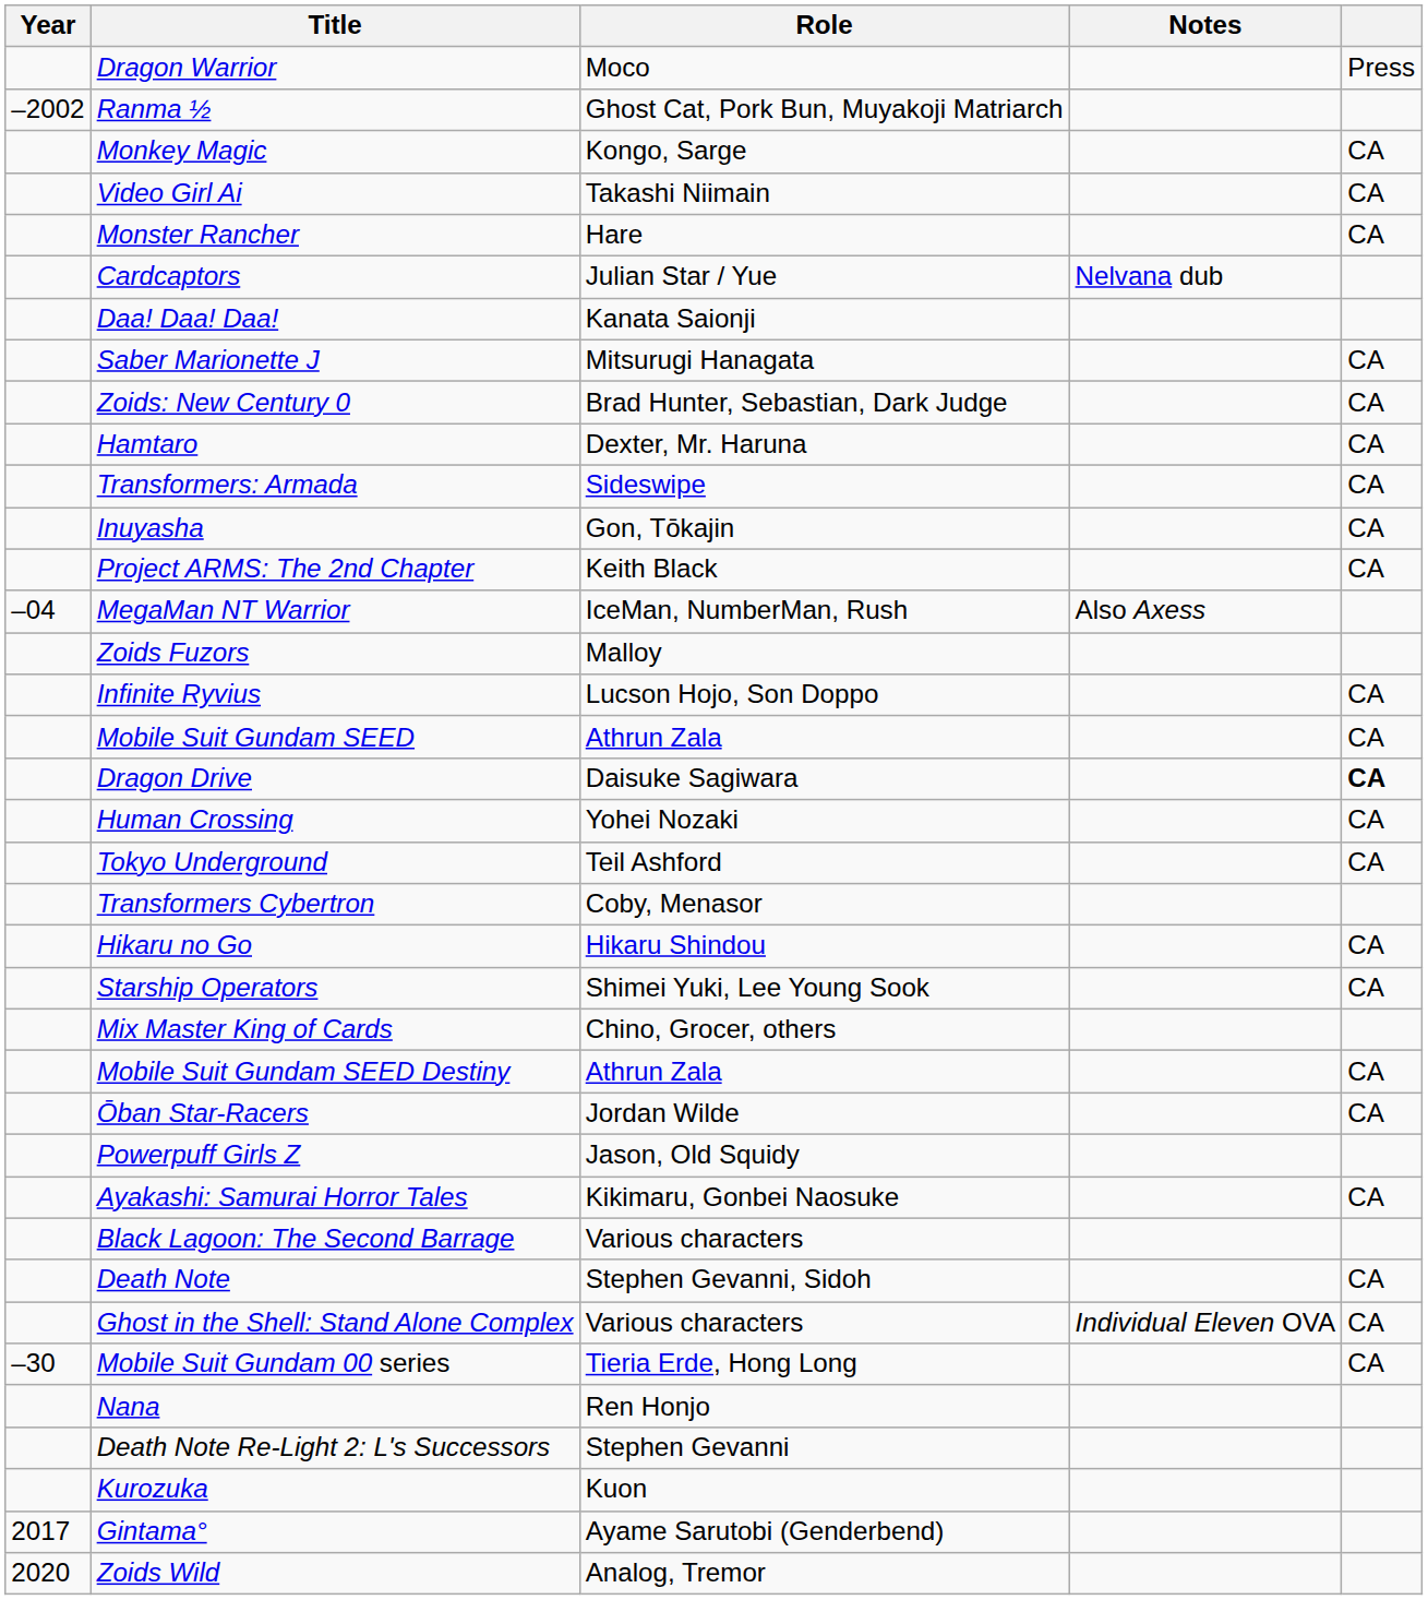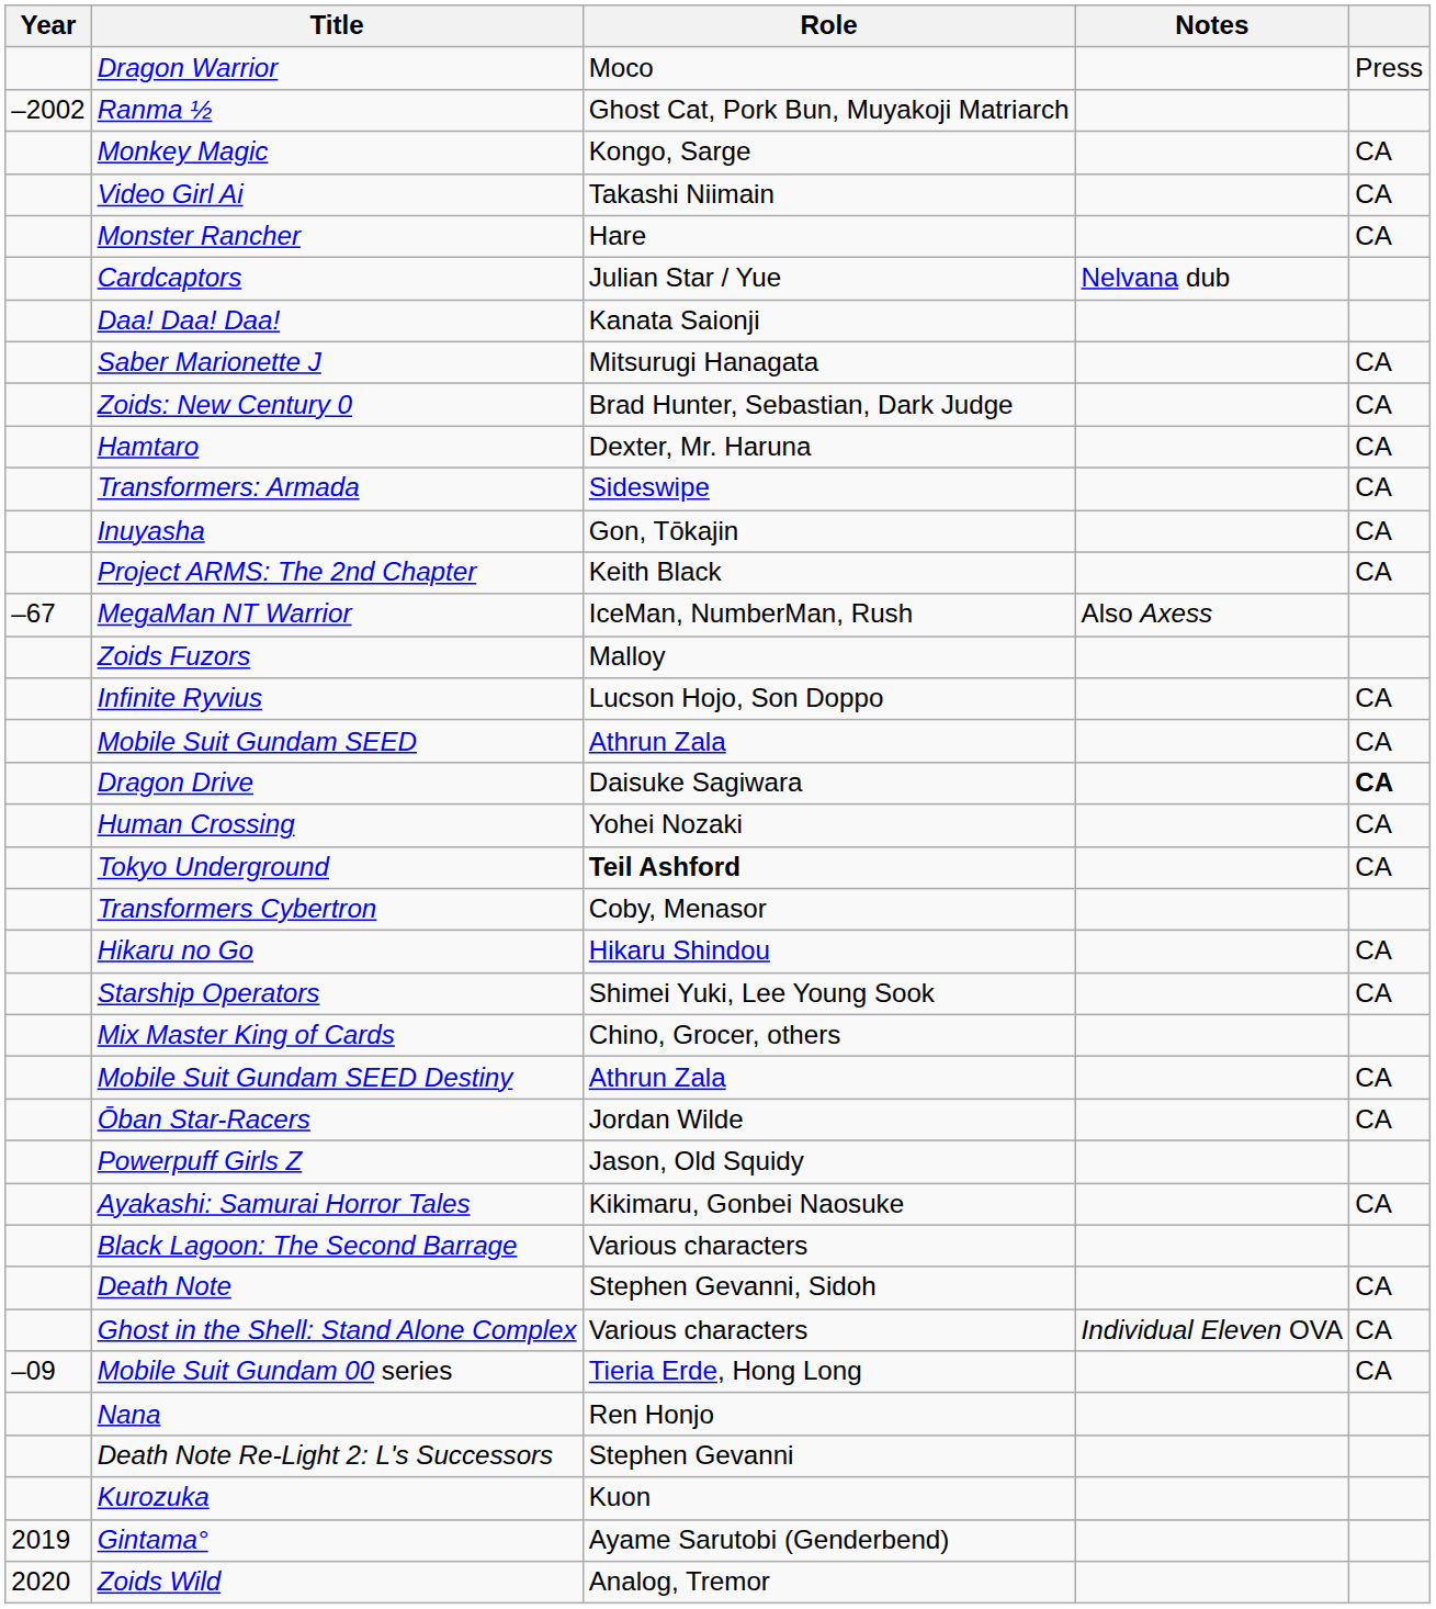 <table class="wikitable sortable plainrowheaders">
 <tr>
 <th>Year</th>
 <th>Title</th>
 <th>Role</th>
 <th class="unsortable">Notes</th>
 <th class="unsortable"></th>
 </tr>
 <tr>
 <td></td>
 <td><em><a href='#'>Dragon Warrior</a></em></td>
 <td>Moco</td>
 <td></td>
 <td>Press</td>
 </tr>
 <tr>
 <td>–2002</td>
 <td><em><a href='#'>Ranma ½</a></em></td>
 <td>Ghost Cat, Pork Bun, Muyakoji Matriarch</td>
 <td></td>
 <td></td>
 </tr>
 <tr>
 <td></td>
 <td><em><a href='#'>Monkey Magic</a></em></td>
 <td>Kongo, Sarge</td>
 <td></td>
 <td>CA</td>
 </tr>
 <tr>
 <td></td>
 <td><em><a href='#'>Video Girl Ai</a></em></td>
 <td>Takashi Niimain</td>
 <td></td>
 <td>CA</td>
 </tr>
 <tr>
 <td></td>
 <td><em><a href='#'>Monster Rancher</a></em></td>
 <td>Hare</td>
 <td></td>
 <td>CA</td>
 </tr>
 <tr>
 <td></td>
 <td><em><a href='#'>Cardcaptors</a></em></td>
 <td>Julian Star / Yue</td>
 <td><a href='#'>Nelvana</a> dub</td>
 <td style="text-align:center;"></td>
 </tr>
 <tr>
 <td></td>
 <td><em><a href='#'>Daa! Daa! Daa!</a></em></td>
 <td>Kanata Saionji</td>
 <td></td>
 <td style="text-align:center;"></td>
 </tr>
 <tr>
 <td></td>
 <td><em><a href='#'>Saber Marionette J</a></em></td>
 <td>Mitsurugi Hanagata</td>
 <td></td>
 <td>CA</td>
 </tr>
 <tr>
 <td></td>
 <td><em><a href='#'>Zoids: New Century 0</a></em></td>
 <td>Brad Hunter, Sebastian, Dark Judge</td>
 <td></td>
 <td>CA</td>
 </tr>
 <tr>
 <td></td>
 <td><em><a href='#'>Hamtaro</a></em></td>
 <td>Dexter, Mr. Haruna</td>
 <td></td>
 <td>CA</td>
 </tr>
 <tr>
 <td></td>
 <td><em><a href='#'>Transformers: Armada</a></em></td>
 <td><a href='#'>Sideswipe</a></td>
 <td></td>
 <td>CA</td>
 </tr>
 <tr>
 <td></td>
 <td><em><a href='#'>Inuyasha</a></em></td>
 <td>Gon, Tōkajin</td>
 <td></td>
 <td>CA</td>
 </tr>
 <tr>
 <td></td>
 <td><em><a href='#'>Project ARMS: The 2nd Chapter</a></em></td>
 <td>Keith Black</td>
 <td></td>
 <td>CA</td>
 </tr>
 <tr>
-<td>–04</td>
+<td>–67</td>
 <td><em><a href='#'>MegaMan NT Warrior</a></em></td>
 <td>IceMan, NumberMan, Rush</td>
 <td>Also <em>Axess</em></td>
 <td style="text-align:center;"></td>
 </tr>
 <tr>
 <td></td>
 <td><em><a href='#'>Zoids Fuzors</a></em></td>
 <td>Malloy</td>
 <td></td>
 <td style="text-align:center;"></td>
 </tr>
 <tr>
 <td></td>
 <td><em><a href='#'>Infinite Ryvius</a></em></td>
 <td>Lucson Hojo, Son Doppo</td>
 <td></td>
 <td>CA</td>
 </tr>
 <tr>
 <td></td>
 <td><em><a href='#'>Mobile Suit Gundam SEED</a></em></td>
 <td><a href='#'>Athrun Zala</a></td>
 <td></td>
 <td>CA</td>
 </tr>
 <tr>
 <td></td>
 <td><em><a href='#'>Dragon Drive</a></em></td>
 <td>Daisuke Sagiwara</td>
 <td></td>
 <td><strong>CA</strong></td>
 </tr>
 <tr>
 <td></td>
 <td><em><a href='#'>Human Crossing</a></em></td>
 <td>Yohei Nozaki</td>
 <td></td>
 <td>CA</td>
 </tr>
 <tr>
 <td></td>
 <td><em><a href='#'>Tokyo Underground</a></em></td>
-<td>Teil Ashford</td>
+<td><strong>Teil Ashford</strong></td>
 <td></td>
 <td>CA</td>
 </tr>
 <tr>
 <td></td>
 <td><em><a href='#'>Transformers Cybertron</a></em></td>
 <td>Coby, Menasor</td>
 <td></td>
 <td style="text-align:center;"></td>
 </tr>
 <tr>
 <td></td>
 <td><em><a href='#'>Hikaru no Go</a></em></td>
 <td><a href='#'>Hikaru Shindou</a></td>
 <td></td>
 <td>CA</td>
 </tr>
 <tr>
 <td></td>
 <td><em><a href='#'>Starship Operators</a></em></td>
 <td>Shimei Yuki, Lee Young Sook</td>
 <td></td>
 <td>CA</td>
 </tr>
 <tr>
 <td></td>
 <td><em><a href='#'>Mix Master King of Cards</a></em></td>
 <td>Chino, Grocer, others</td>
 <td></td>
 <td style="text-align:center;"></td>
 </tr>
 <tr>
 <td></td>
 <td><em><a href='#'>Mobile Suit Gundam SEED Destiny</a></em></td>
 <td><a href='#'>Athrun Zala</a></td>
 <td></td>
 <td>CA</td>
 </tr>
 <tr>
 <td></td>
 <td><em><a href='#'>Ōban Star-Racers</a></em></td>
 <td>Jordan Wilde</td>
 <td></td>
 <td>CA</td>
 </tr>
 <tr>
 <td></td>
 <td><em><a href='#'>Powerpuff Girls Z</a></em></td>
 <td>Jason, Old Squidy</td>
 <td></td>
 <td style="text-align:center;"></td>
 </tr>
 <tr>
 <td></td>
 <td><em><a href='#'>Ayakashi: Samurai Horror Tales</a></em></td>
 <td>Kikimaru, Gonbei Naosuke</td>
 <td></td>
 <td>CA</td>
 </tr>
 <tr>
 <td></td>
 <td><em><a href='#'>Black Lagoon: The Second Barrage</a></em></td>
 <td>Various characters</td>
 <td></td>
 <td style="text-align:center;"></td>
 </tr>
 <tr>
 <td></td>
 <td><em><a href='#'>Death Note</a></em></td>
 <td>Stephen Gevanni, Sidoh</td>
 <td></td>
 <td>CA</td>
 </tr>
 <tr>
 <td></td>
 <td><em><a href='#'>Ghost in the Shell: Stand Alone Complex</a></em></td>
 <td>Various characters</td>
 <td><em>Individual Eleven</em> OVA</td>
 <td>CA</td>
 </tr>
 <tr>
-<td>–30</td>
+<td>–09</td>
 <td><em><a href='#'>Mobile Suit Gundam 00</a></em> series</td>
 <td><a href='#'>Tieria Erde</a>, Hong Long</td>
 <td></td>
 <td>CA</td>
 </tr>
 <tr>
 <td></td>
 <td><em><a href='#'>Nana</a></em></td>
 <td>Ren Honjo</td>
 <td></td>
 <td style="text-align:center;"></td>
 </tr>
 <tr>
 <td></td>
 <td><em>Death Note Re-Light 2: L's Successors</em></td>
 <td>Stephen Gevanni</td>
 <td></td>
 <td style="text-align:center;"></td>
 </tr>
 <tr>
 <td></td>
 <td><em><a href='#'>Kurozuka</a></em></td>
 <td>Kuon</td>
 <td></td>
 <td style="text-align:center;"></td>
 </tr>
 <tr>
-<td>2017</td>
+<td>2019</td>
 <td><em><a href='#'>Gintama°</a></em></td>
 <td>Ayame Sarutobi (Genderbend)</td>
 <td></td>
 <td></td>
 </tr>
 <tr>
 <td>2020</td>
 <td><em><a href='#'>Zoids Wild</a></em></td>
 <td>Analog, Tremor</td>
 <td></td>
 <td></td>
 </tr>
 </table>
